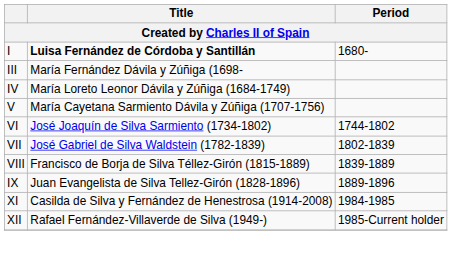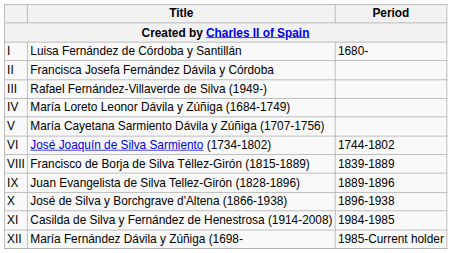 <table class="wikitable">
 <tr>
 <th></th>
 <th>Title</th>
 <th>Period</th>
 </tr>
 <tr bgcolor="#dddddd">
 <th colspan="3">Created by <a href='#'>Charles II of Spain</a></th>
 </tr>
 <tr>
 <td>I</td>
-<td><strong>Luisa Fernández de Córdoba y Santillán</strong></td>
+<td>Luisa Fernández de Córdoba y Santillán</td>
 <td>1680-</td>
 </tr>
 <tr>
+<td>II</td>
+<td>Francisca Josefa Fernández Dávila y Córdoba</td>
+<td></td>
+</tr>
+<tr>
 <td>III</td>
-<td>María Fernández Dávila y Zúñiga (1698-</td>
+<td>Rafael Fernández-Villaverde de Silva (1949-)</td>
 <td></td>
 </tr>
 <tr>
 <td>IV</td>
 <td>María Loreto Leonor Dávila y Zúñiga (1684-1749)</td>
 <td></td>
 </tr>
 <tr>
 <td>V</td>
 <td>María Cayetana Sarmiento Dávila y Zúñiga (1707-1756)</td>
 <td></td>
 </tr>
 <tr>
 <td>VI</td>
 <td><a href='#'>José Joaquín de Silva Sarmiento</a> (1734-1802)</td>
 <td>1744-1802</td>
 </tr>
 <tr>
-<td>VII</td>
-<td><a href='#'>José Gabriel de Silva Waldstein</a> (1782-1839)</td>
-<td>1802-1839</td>
-</tr>
-<tr>
 <td>VIII</td>
 <td>Francisco de Borja de Silva Téllez-Girón (1815-1889)</td>
 <td>1839-1889</td>
 </tr>
 <tr>
 <td>IX</td>
 <td>Juan Evangelista de Silva Tellez-Girón (1828-1896)</td>
 <td>1889-1896</td>
 </tr>
 <tr>
+<td>X</td>
+<td>José de Silva y Borchgrave d'Altena (1866-1938)</td>
+<td>1896-1938</td>
+</tr>
+<tr>
 <td>XI</td>
 <td>Casilda de Silva y Fernández de Henestrosa (1914-2008)</td>
 <td>1984-1985</td>
 </tr>
 <tr>
 <td>XII</td>
-<td>Rafael Fernández-Villaverde de Silva (1949-)</td>
+<td>María Fernández Dávila y Zúñiga (1698-</td>
 <td>1985-Current holder</td>
 </tr>
 <tr>
 </tr>
 </table>
